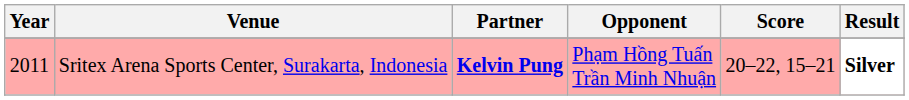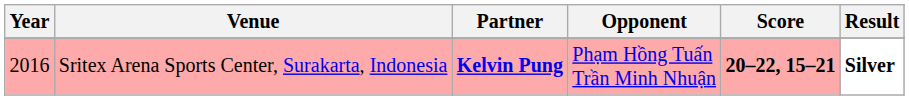 <table class="sortable wikitable" style="font-size: 90%;">
 <tr>
 <th>Year</th>
 <th>Venue</th>
 <th>Partner</th>
 <th>Opponent</th>
 <th>Score</th>
 <th>Result</th>
 </tr>
 <tr>
 </tr>
 <tr style="background:#FFAAAA">
-<td align="center">2011</td>
+<td align="center">2016</td>
 <td align="left">Sritex Arena Sports Center, <a href='#'>Surakarta</a>, <a href='#'>Indonesia</a></td>
 <td align="left"><strong> <a href='#'>Kelvin Pung</a></strong></td>
 <td align="left"> <a href='#'>Phạm Hồng Tuấn</a><br> <a href='#'>Trần Minh Nhuận</a></td>
-<td align="left">20–22, 15–21</td>
+<td align="left"><strong>20–22, 15–21</strong></td>
 <td style="text-align:left; background:white"> <strong>Silver</strong></td>
 </tr>
 </table>
